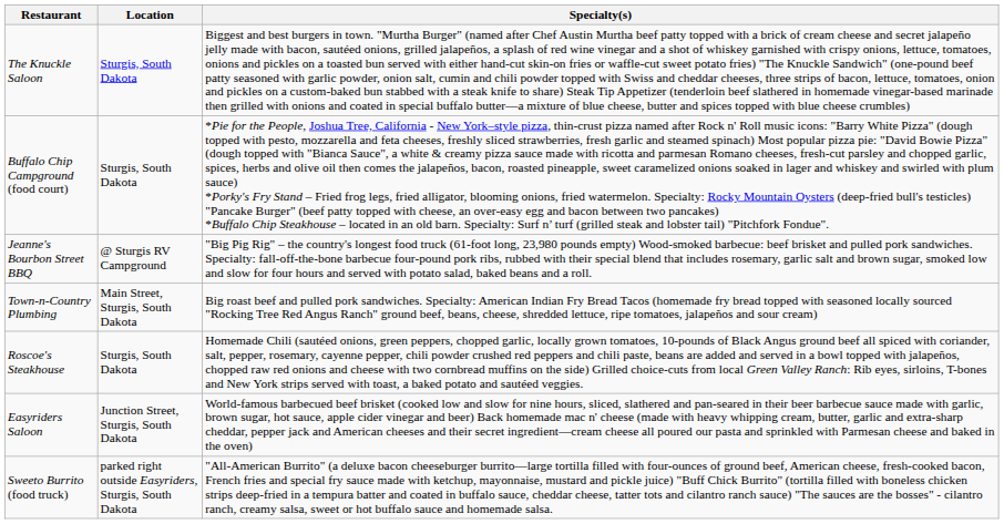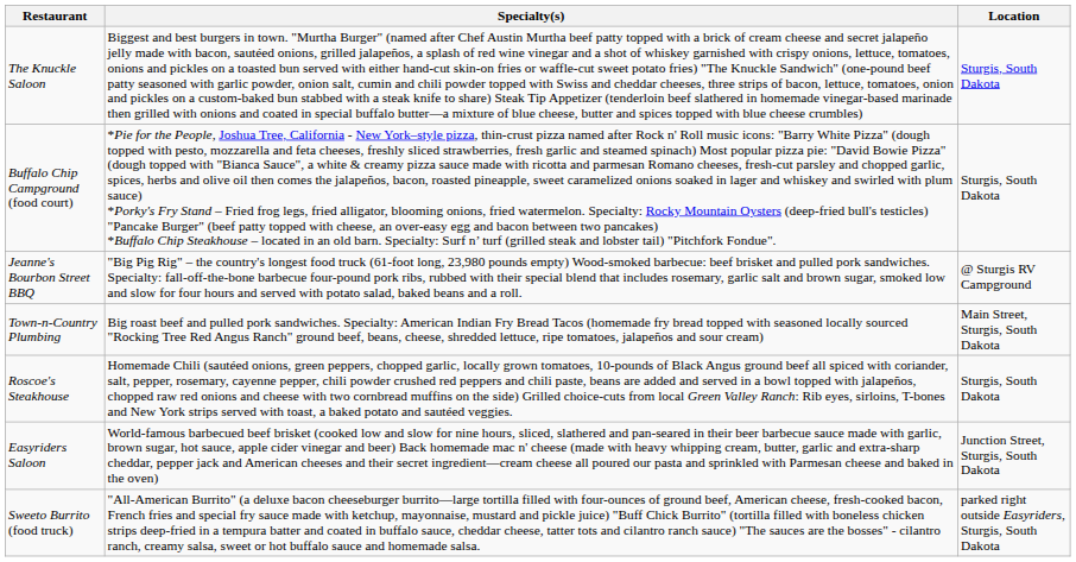 <table class="wikitable" style="width:100%;">
 <tr>
 <th>Restaurant</th>
+<th>Specialty(s)</th>
 <th>Location</th>
-<th>Specialty(s)</th>
 </tr>
 <tr>
 <td><em>The Knuckle Saloon</em></td>
+<td>Biggest and best burgers in town. "Murtha Burger" (named after Chef Austin Murtha beef patty topped with a brick of cream cheese and secret jalapeño jelly made with bacon, sautéed onions, grilled jalapeños, a splash of red wine vinegar and a shot of whiskey garnished with crispy onions, lettuce, tomatoes, onions and pickles on a toasted bun served with either hand-cut skin-on fries or waffle-cut sweet potato fries)  "The Knuckle Sandwich" (one-pound beef patty seasoned with garlic powder, onion salt, cumin and chili powder topped with Swiss and cheddar cheeses, three strips of bacon, lettuce, tomatoes, onion and pickles on a custom-baked bun stabbed with a steak knife to share) Steak Tip Appetizer (tenderloin beef slathered in homemade vinegar-based marinade then grilled with onions and coated in special buffalo butter—a mixture of blue cheese, butter and spices topped with blue cheese crumbles)</td>
 <td><a href='#'>Sturgis, South Dakota</a></td>
-<td>Biggest and best burgers in town. "Murtha Burger" (named after Chef Austin Murtha beef patty topped with a brick of cream cheese and secret jalapeño jelly made with bacon, sautéed onions, grilled jalapeños, a splash of red wine vinegar and a shot of whiskey garnished with crispy onions, lettuce, tomatoes, onions and pickles on a toasted bun served with either hand-cut skin-on fries or waffle-cut sweet potato fries)  "The Knuckle Sandwich" (one-pound beef patty seasoned with garlic powder, onion salt, cumin and chili powder topped with Swiss and cheddar cheeses, three strips of bacon, lettuce, tomatoes, onion and pickles on a custom-baked bun stabbed with a steak knife to share) Steak Tip Appetizer (tenderloin beef slathered in homemade vinegar-based marinade then grilled with onions and coated in special buffalo butter—a mixture of blue cheese, butter and spices topped with blue cheese crumbles)</td>
 </tr>
 <tr>
 <td><em>Buffalo Chip Campground</em> (food court)</td>
+<td>*<em>Pie for the People</em>, <a href='#'>Joshua Tree, California</a> - <a href='#'>New York–style pizza</a>, thin-crust pizza named after Rock n' Roll music icons: "Barry White Pizza" (dough topped with pesto, mozzarella and feta cheeses, freshly sliced strawberries, fresh garlic and steamed spinach) Most popular pizza pie: "David Bowie Pizza" (dough topped with "Bianca Sauce", a white & creamy pizza sauce made with ricotta and parmesan Romano cheeses, fresh-cut parsley and chopped garlic, spices, herbs and olive oil then comes the jalapeños, bacon, roasted pineapple, sweet caramelized onions soaked in lager and whiskey and swirled with plum sauce)<br>*<em>Porky's Fry Stand</em> – Fried frog legs, fried alligator, blooming onions, fried watermelon. Specialty: <a href='#'>Rocky Mountain Oysters</a> (deep-fried bull's testicles) "Pancake Burger" (beef patty topped with cheese, an over-easy egg and bacon between two pancakes)<br>*<em>Buffalo Chip Steakhouse</em> – located in an old barn. Specialty: Surf n’ turf (grilled steak and lobster tail) "Pitchfork Fondue".</td>
 <td>Sturgis, South Dakota</td>
-<td>*<em>Pie for the People</em>, <a href='#'>Joshua Tree, California</a> - <a href='#'>New York–style pizza</a>, thin-crust pizza named after Rock n' Roll music icons: "Barry White Pizza" (dough topped with pesto, mozzarella and feta cheeses, freshly sliced strawberries, fresh garlic and steamed spinach) Most popular pizza pie: "David Bowie Pizza" (dough topped with "Bianca Sauce", a white & creamy pizza sauce made with ricotta and parmesan Romano cheeses, fresh-cut parsley and chopped garlic, spices, herbs and olive oil then comes the jalapeños, bacon, roasted pineapple, sweet caramelized onions soaked in lager and whiskey and swirled with plum sauce)<br>*<em>Porky's Fry Stand</em> – Fried frog legs, fried alligator, blooming onions, fried watermelon. Specialty: <a href='#'>Rocky Mountain Oysters</a> (deep-fried bull's testicles) "Pancake Burger" (beef patty topped with cheese, an over-easy egg and bacon between two pancakes)<br>*<em>Buffalo Chip Steakhouse</em> – located in an old barn. Specialty: Surf n’ turf (grilled steak and lobster tail) "Pitchfork Fondue".</td>
 </tr>
 <tr>
 <td><em>Jeanne's Bourbon Street BBQ</em></td>
+<td>"Big Pig Rig" – the country's longest food truck (61-foot long, 23,980 pounds empty) Wood-smoked barbecue: beef brisket and pulled pork sandwiches. Specialty: fall-off-the-bone barbecue four-pound pork ribs, rubbed with their special blend that includes rosemary, garlic salt and brown sugar, smoked low and slow for four hours and served with potato salad, baked beans and a roll.</td>
 <td>@ Sturgis RV Campground</td>
-<td>"Big Pig Rig" – the country's longest food truck (61-foot long, 23,980 pounds empty) Wood-smoked barbecue: beef brisket and pulled pork sandwiches. Specialty: fall-off-the-bone barbecue four-pound pork ribs, rubbed with their special blend that includes rosemary, garlic salt and brown sugar, smoked low and slow for four hours and served with potato salad, baked beans and a roll.</td>
 </tr>
 <tr>
 <td><em>Town-n-Country Plumbing</em></td>
+<td>Big roast beef and pulled pork sandwiches. Specialty: American Indian Fry Bread Tacos (homemade fry bread topped with seasoned locally sourced "Rocking Tree Red Angus Ranch" ground beef, beans, cheese, shredded lettuce, ripe tomatoes, jalapeños and sour cream)</td>
 <td>Main Street, Sturgis, South Dakota</td>
-<td>Big roast beef and pulled pork sandwiches. Specialty: American Indian Fry Bread Tacos (homemade fry bread topped with seasoned locally sourced "Rocking Tree Red Angus Ranch" ground beef, beans, cheese, shredded lettuce, ripe tomatoes, jalapeños and sour cream)</td>
 </tr>
 <tr>
 <td><em>Roscoe's Steakhouse</em></td>
+<td>Homemade Chili (sautéed onions, green peppers, chopped garlic, locally grown tomatoes, 10-pounds of Black Angus ground beef all spiced with coriander, salt, pepper, rosemary, cayenne pepper, chili powder crushed red peppers and chili paste, beans are added and served in a bowl topped with jalapeños, chopped raw red onions and cheese with two cornbread muffins on the side) Grilled choice-cuts from local <em>Green Valley Ranch</em>: Rib eyes, sirloins, T-bones and New York strips served with toast, a baked potato and sautéed veggies.</td>
 <td>Sturgis, South Dakota</td>
-<td>Homemade Chili (sautéed onions, green peppers, chopped garlic, locally grown tomatoes, 10-pounds of Black Angus ground beef all spiced with coriander, salt, pepper, rosemary, cayenne pepper, chili powder crushed red peppers and chili paste, beans are added and served in a bowl topped with jalapeños, chopped raw red onions and cheese with two cornbread muffins on the side) Grilled choice-cuts from local <em>Green Valley Ranch</em>: Rib eyes, sirloins, T-bones and New York strips served with toast, a baked potato and sautéed veggies.</td>
 </tr>
 <tr>
 <td><em>Easyriders Saloon</em></td>
+<td>World-famous barbecued beef brisket (cooked low and slow for nine hours, sliced, slathered and pan-seared in their beer barbecue sauce made with garlic, brown sugar, hot sauce, apple cider vinegar and beer) Back homemade mac n' cheese (made with heavy whipping cream, butter, garlic and extra-sharp cheddar, pepper jack and American cheeses and their secret ingredient—cream cheese all poured our pasta and sprinkled with Parmesan cheese and baked in the oven)</td>
 <td>Junction Street, Sturgis, South Dakota</td>
-<td>World-famous barbecued beef brisket (cooked low and slow for nine hours, sliced, slathered and pan-seared in their beer barbecue sauce made with garlic, brown sugar, hot sauce, apple cider vinegar and beer) Back homemade mac n' cheese (made with heavy whipping cream, butter, garlic and extra-sharp cheddar, pepper jack and American cheeses and their secret ingredient—cream cheese all poured our pasta and sprinkled with Parmesan cheese and baked in the oven)</td>
 </tr>
 <tr>
 <td><em>Sweeto Burrito</em>  (food truck)</td>
+<td>"All-American Burrito" (a deluxe bacon cheeseburger burrito—large tortilla filled with four-ounces of ground beef, American cheese, fresh-cooked bacon, French fries and special fry sauce made with ketchup, mayonnaise, mustard and pickle juice) "Buff Chick Burrito" (tortilla filled with boneless chicken strips deep-fried in a tempura batter and coated in buffalo sauce, cheddar cheese, tatter tots and cilantro ranch sauce) "The sauces are the bosses" - cilantro ranch, creamy salsa, sweet or hot buffalo sauce and homemade salsa.</td>
 <td>parked right outside <em>Easyriders</em>, Sturgis, South Dakota</td>
-<td>"All-American Burrito" (a deluxe bacon cheeseburger burrito—large tortilla filled with four-ounces of ground beef, American cheese, fresh-cooked bacon, French fries and special fry sauce made with ketchup, mayonnaise, mustard and pickle juice) "Buff Chick Burrito" (tortilla filled with boneless chicken strips deep-fried in a tempura batter and coated in buffalo sauce, cheddar cheese, tatter tots and cilantro ranch sauce) "The sauces are the bosses" - cilantro ranch, creamy salsa, sweet or hot buffalo sauce and homemade salsa.</td>
 </tr>
 </table>
